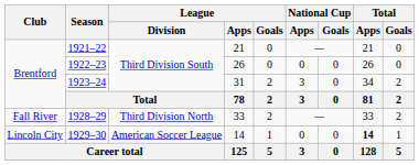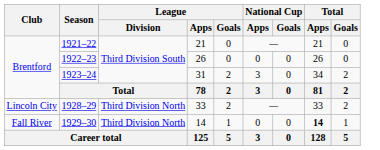 <table class="wikitable" style="text-align: center;">
 <tr>
 <th rowspan="2">Club</th>
 <th rowspan="2">Season</th>
 <th colspan="3">League</th>
 <th colspan="2">National Cup</th>
 <th colspan="2">Total</th>
 </tr>
 <tr>
 <th>Division</th>
 <th>Apps</th>
 <th>Goals</th>
 <th>Apps</th>
 <th>Goals</th>
 <th>Apps</th>
 <th>Goals</th>
 </tr>
 <tr>
 <td rowspan="4"><a href='#'>Brentford</a></td>
 <td><a href='#'>1921–22</a></td>
 <td rowspan="3"><a href='#'>Third Division South</a></td>
 <td>21</td>
 <td>0</td>
 <td colspan="2"><em>—</em></td>
 <td>21</td>
 <td>0</td>
 </tr>
 <tr>
 <td><a href='#'>1922–23</a></td>
 <td>26</td>
 <td>0</td>
 <td>0</td>
 <td>0</td>
 <td>26</td>
 <td>0</td>
 </tr>
 <tr>
 <td><a href='#'>1923–24</a></td>
 <td>31</td>
 <td>2</td>
 <td>3</td>
 <td>0</td>
 <td>34</td>
 <td>2</td>
 </tr>
 <tr>
 <th colspan="2">Total</th>
 <th>78</th>
 <th>2</th>
 <th>3</th>
 <th>0</th>
 <th>81</th>
 <th>2</th>
 </tr>
 <tr>
-<td><a href='#'>Fall River</a></td>
+<td><a href='#'>Lincoln City</a></td>
 <td><a href='#'>1928–29</a></td>
 <td><a href='#'>Third Division North</a></td>
 <td>33</td>
 <td>2</td>
 <td colspan="2"><em>—</em></td>
 <td>33</td>
 <td>2</td>
 </tr>
 <tr>
-<td><a href='#'>Lincoln City</a></td>
+<td><a href='#'>Fall River</a></td>
 <td><a href='#'>1929–30</a></td>
-<td><a href='#'>American Soccer League</a></td>
+<td><a href='#'>Third Division North</a></td>
 <td>14</td>
 <td>1</td>
 <td>0</td>
 <td>0</td>
 <td><strong>14</strong></td>
 <td>1</td>
 </tr>
 <tr>
 <th colspan="3">Career total</th>
 <th>125</th>
 <th>5</th>
 <th>3</th>
 <th>0</th>
 <th>128</th>
 <th>5</th>
 </tr>
 </table>
